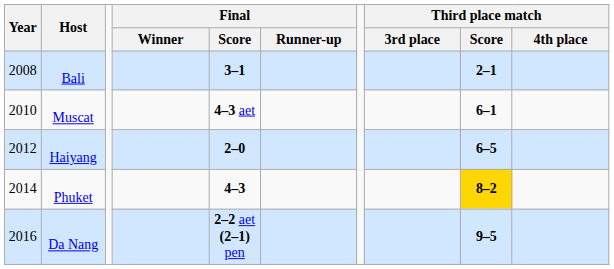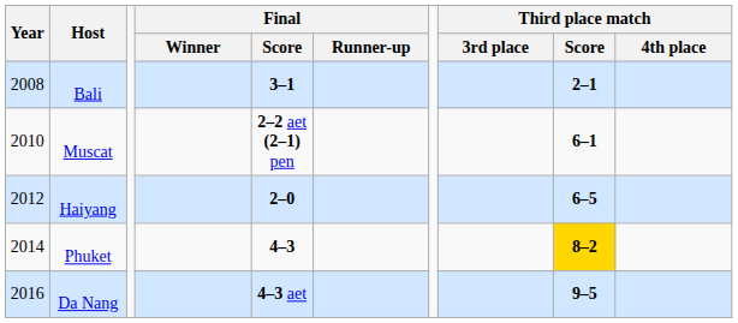 <table class="wikitable" style="font-size:90%; width: 100%; text-align: center;">
 <tr>
 <th rowspan=2 width=5%>Year</th>
 <th rowspan=2 width=10%>Host</th>
 <td width=1% rowspan=7></td>
 <th colspan=3>Final</th>
 <td width=1% rowspan=7></td>
 <th colspan=3>Third place match</th>
 </tr>
 <tr>
 <th width=15%>Winner</th>
 <th width=8%>Score</th>
 <th width=15%>Runner-up</th>
 <th width=15%>3rd place</th>
 <th width=8%>Score</th>
 <th width=15%>4th place</th>
 </tr>
 <tr bgcolor=#D0E7FF>
 <td>2008<br></td>
 <td><br><a href='#'>Bali</a></td>
 <td></td>
 <td><strong>3–1</strong></td>
 <td></td>
 <td></td>
 <td><strong>2–1</strong></td>
 <td></td>
 </tr>
 <tr>
 <td>2010<br></td>
 <td><br><a href='#'>Muscat</a></td>
 <td></td>
-<td><strong>4–3</strong> <a href='#'>aet</a></td>
+<td><strong>2–2</strong> <a href='#'>aet</a><br><strong>(2–1)</strong> <a href='#'>pen</a></td>
 <td></td>
 <td></td>
 <td><strong>6–1</strong></td>
 <td></td>
 </tr>
 <tr bgcolor=#D0E7FF>
 <td>2012<br></td>
 <td><br><a href='#'>Haiyang</a></td>
 <td></td>
 <td><strong>2–0</strong></td>
 <td></td>
 <td></td>
 <td><strong>6–5</strong></td>
 <td></td>
 </tr>
 <tr>
 <td>2014<br></td>
 <td><br><a href='#'>Phuket</a></td>
 <td></td>
 <td><strong>4–3</strong></td>
 <td></td>
 <td></td>
 <td style="background: gold;"><strong>8–2</strong></td>
 <td></td>
 </tr>
 <tr bgcolor=#D0E7FF>
 <td>2016<br></td>
 <td><br><a href='#'>Da Nang</a></td>
 <td></td>
-<td><strong>2–2</strong> <a href='#'>aet</a><br><strong>(2–1)</strong> <a href='#'>pen</a></td>
+<td><strong>4–3</strong> <a href='#'>aet</a></td>
 <td></td>
 <td></td>
 <td><strong>9–5</strong></td>
 <td></td>
 </tr>
 </table>
